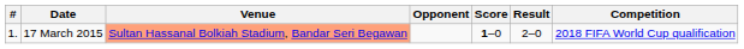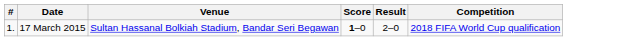 <table class="wikitable">
 <tr>
 <th>#</th>
 <th>Date</th>
 <th>Venue</th>
-<th>Opponent</th>
 <th>Score</th>
 <th>Result</th>
 <th>Competition</th>
 </tr>
 <tr>
 <td>1.</td>
 <td>17 March 2015</td>
-<td style="background: lightsalmon;"><a href='#'>Sultan Hassanal Bolkiah Stadium</a>, <a href='#'>Bandar Seri Begawan</a></td>
-<td></td>
+<td><a href='#'>Sultan Hassanal Bolkiah Stadium</a>, <a href='#'>Bandar Seri Begawan</a></td>
 <td align=center><strong>1</strong>–0</td>
 <td align=center>2–0</td>
 <td><a href='#'>2018 FIFA World Cup qualification</a></td>
 </tr>
 </table>
